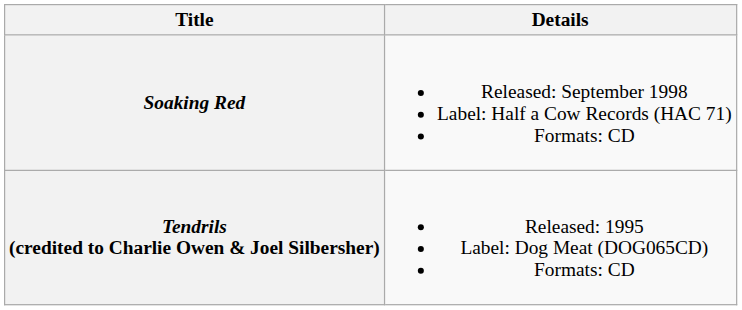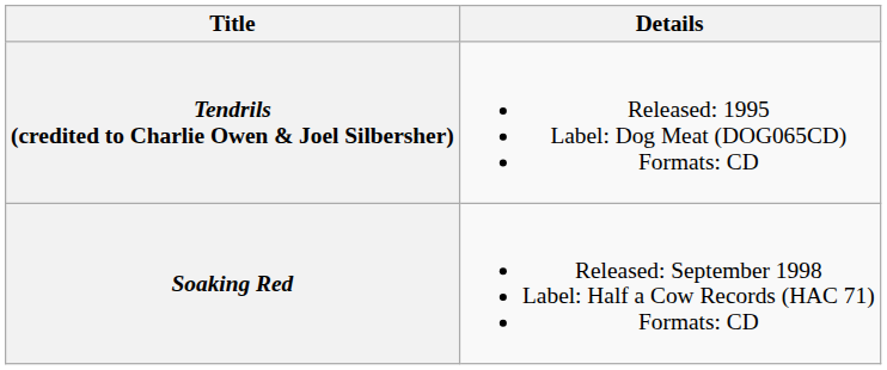 <table class="wikitable plainrowheaders" style="text-align:center;" border="1">
 <tr>
 <th>Title</th>
 <th>Details</th>
 </tr>
 <tr>
+<th scope="row"><em>Tendrils</em><br> (credited to Charlie Owen & Joel Silbersher)</th>
+<td><br><ul><li>Released: 1995</li><li>Label: Dog Meat (DOG065CD)</li><li>Formats: CD</li></ul></td>
+</tr>
+<tr>
 <th scope="row"><em>Soaking Red</em></th>
 <td><br><ul><li>Released: September 1998</li><li>Label: Half a Cow Records (HAC 71)</li><li>Formats: CD</li></ul></td>
 </tr>
-<tr>
-<th scope="row"><em>Tendrils</em><br> (credited to Charlie Owen & Joel Silbersher)</th>
-<td><br><ul><li>Released: 1995</li><li>Label: Dog Meat (DOG065CD)</li><li>Formats: CD</li></ul></td>
-</tr>
 </table>
